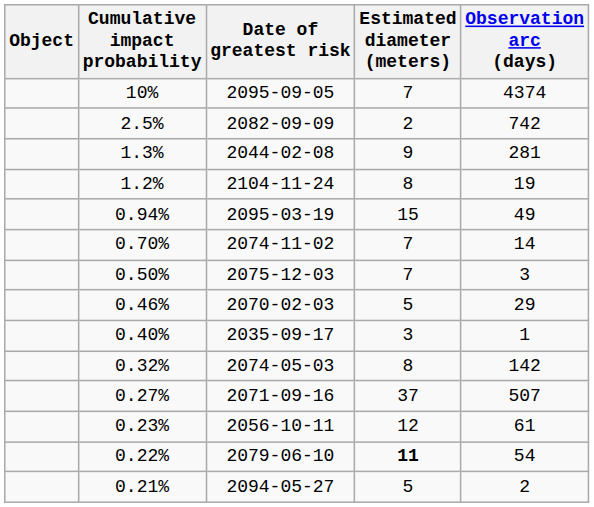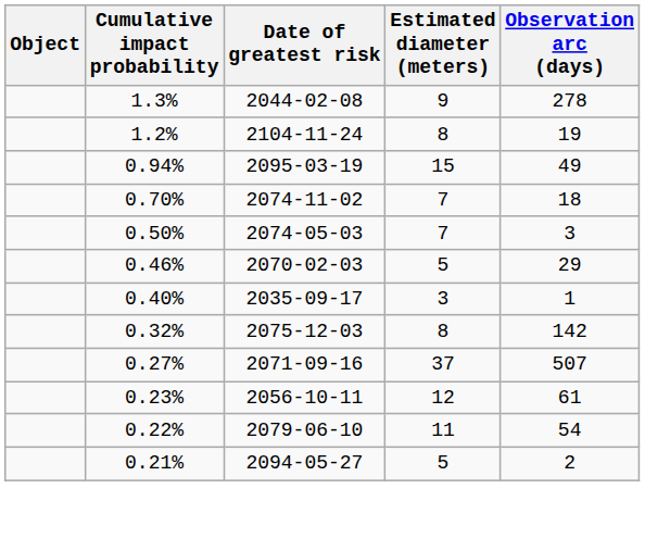 <table class="wikitable sortable floatright" style="text-align:center; font-size:0.9em;">
 <tr>
 <th>Object</th>
 <th>Cumulative<br>impact<br>probability</th>
 <th>Date of<br>greatest risk</th>
 <th>Estimated<br>diameter<br>(meters)</th>
 <th><a href='#'>Observation<br>arc</a><br>(days)</th>
 </tr>
 <tr>
 <td><strong></strong></td>
-<td>10%</td>
-<td>2095-09-05</td>
-<td>7</td>
-<td>4374</td>
-</tr>
-<tr>
-<td><strong></strong></td>
-<td>2.5%</td>
-<td>2082-09-09</td>
-<td>2</td>
-<td>742</td>
-</tr>
-<tr>
-<td><strong></strong></td>
 <td>1.3%</td>
 <td>2044-02-08</td>
 <td>9</td>
-<td>281</td>
+<td>278</td>
 </tr>
 <tr>
 <td></td>
 <td>1.2%</td>
 <td>2104-11-24</td>
 <td>8</td>
 <td>19</td>
 </tr>
 <tr>
 <td></td>
 <td>0.94%</td>
 <td>2095-03-19</td>
 <td>15</td>
 <td>49</td>
 </tr>
 <tr>
 <td></td>
 <td>0.70%</td>
 <td>2074-11-02</td>
 <td>7</td>
-<td>14</td>
+<td>18</td>
 </tr>
 <tr>
 <td><strong></strong></td>
 <td>0.50%</td>
-<td>2075-12-03</td>
+<td>2074-05-03</td>
 <td>7</td>
 <td>3</td>
 </tr>
 <tr>
 <td></td>
 <td>0.46%</td>
 <td>2070-02-03</td>
 <td>5</td>
 <td>29</td>
 </tr>
 <tr>
 <td></td>
 <td>0.40%</td>
 <td>2035-09-17</td>
 <td>3</td>
 <td>1</td>
 </tr>
 <tr>
 <td><strong></strong></td>
 <td>0.32%</td>
-<td>2074-05-03</td>
+<td>2075-12-03</td>
 <td>8</td>
 <td>142</td>
 </tr>
 <tr>
 <td><strong></strong></td>
 <td>0.27%</td>
 <td>2071-09-16</td>
 <td>37</td>
 <td>507</td>
 </tr>
 <tr>
 <td><strong></strong></td>
 <td>0.23%</td>
 <td>2056-10-11</td>
 <td>12</td>
 <td>61</td>
 </tr>
 <tr>
 <td></td>
 <td>0.22%</td>
 <td>2079-06-10</td>
-<td><strong>11</strong></td>
+<td>11</td>
 <td>54</td>
 </tr>
 <tr>
 <td></td>
 <td>0.21%</td>
 <td>2094-05-27</td>
 <td>5</td>
 <td>2</td>
 </tr>
 </table>
